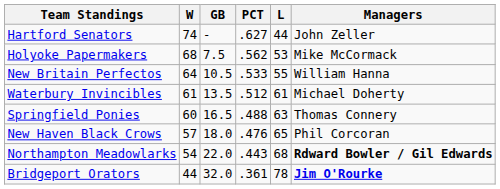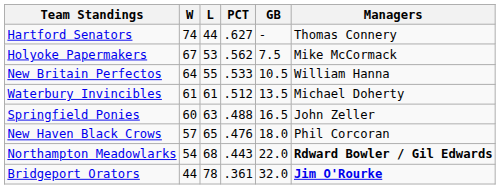 <table class="wikitable">
 <tr>
 <th>Team Standings</th>
 <th>W</th>
+<th>L</th>
+<th>PCT</th>
 <th>GB</th>
-<th>PCT</th>
-<th>L</th>
 <th>Managers</th>
 </tr>
 <tr>
 <td><a href='#'>Hartford Senators</a></td>
 <td>74</td>
+<td>44</td>
+<td>.627</td>
 <td>-</td>
-<td>.627</td>
-<td>44</td>
-<td>John Zeller</td>
+<td>Thomas Connery</td>
 </tr>
 <tr>
 <td><a href='#'>Holyoke Papermakers</a></td>
-<td>68</td>
+<td>67</td>
+<td>53</td>
+<td>.562</td>
 <td>7.5</td>
-<td>.562</td>
-<td>53</td>
 <td>Mike McCormack</td>
 </tr>
 <tr>
 <td><a href='#'>New Britain Perfectos</a></td>
 <td>64</td>
+<td>55</td>
+<td>.533</td>
 <td>10.5</td>
-<td>.533</td>
-<td>55</td>
 <td>William Hanna</td>
 </tr>
 <tr>
 <td><a href='#'>Waterbury Invincibles</a></td>
 <td>61</td>
+<td>61</td>
+<td>.512</td>
 <td>13.5</td>
-<td>.512</td>
-<td>61</td>
 <td>Michael Doherty</td>
 </tr>
 <tr>
 <td><a href='#'>Springfield Ponies</a></td>
 <td>60</td>
+<td>63</td>
+<td>.488</td>
 <td>16.5</td>
-<td>.488</td>
-<td>63</td>
-<td>Thomas Connery</td>
+<td>John Zeller</td>
 </tr>
 <tr>
 <td><a href='#'>New Haven Black Crows</a></td>
 <td>57</td>
+<td>65</td>
+<td>.476</td>
 <td>18.0</td>
-<td>.476</td>
-<td>65</td>
 <td>Phil Corcoran</td>
 </tr>
 <tr>
 <td><a href='#'>Northampton Meadowlarks</a></td>
 <td>54</td>
+<td>68</td>
+<td>.443</td>
 <td>22.0</td>
-<td>.443</td>
-<td>68</td>
 <td><strong>Rdward Bowler / Gil Edwards</strong></td>
 </tr>
 <tr>
 <td><a href='#'>Bridgeport Orators</a></td>
 <td>44</td>
+<td>78</td>
+<td>.361</td>
 <td>32.0</td>
-<td>.361</td>
-<td>78</td>
 <td><strong><a href='#'>Jim O'Rourke</a></strong></td>
 </tr>
 </table>
